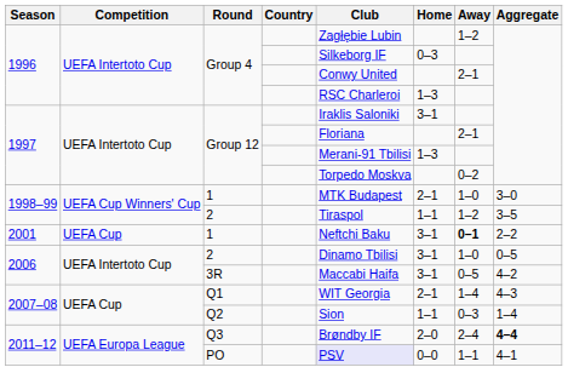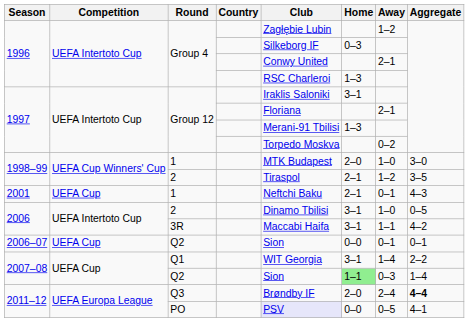 <table class="wikitable">
 <tr>
 <th>Season</th>
 <th>Competition</th>
 <th>Round</th>
 <th>Country</th>
 <th>Club</th>
 <th>Home</th>
 <th>Away</th>
 <th>Aggregate</th>
 </tr>
 <tr>
 <td rowspan="4"><a href='#'>1996</a></td>
 <td rowspan="4"><a href='#'>UEFA Intertoto Cup</a></td>
 <td rowspan="4">Group 4</td>
 <td></td>
 <td><a href='#'>Zagłębie Lubin</a></td>
 <td></td>
 <td>1–2</td>
 </tr>
 <tr>
 <td></td>
 <td><a href='#'>Silkeborg IF</a></td>
 <td>0–3</td>
 <td></td>
 </tr>
 <tr>
 <td></td>
 <td><a href='#'>Conwy United</a></td>
 <td></td>
 <td>2–1</td>
 </tr>
 <tr>
 <td></td>
 <td><a href='#'>RSC Charleroi</a></td>
 <td>1–3</td>
 <td></td>
 </tr>
 <tr>
 <td rowspan="4"><a href='#'>1997</a></td>
 <td rowspan="4">UEFA Intertoto Cup</td>
 <td rowspan="4">Group 12</td>
 <td></td>
 <td><a href='#'>Iraklis Saloniki</a></td>
 <td>3–1</td>
 <td></td>
 </tr>
 <tr>
 <td></td>
 <td><a href='#'>Floriana</a></td>
 <td></td>
 <td>2–1</td>
 </tr>
 <tr>
 <td></td>
 <td><a href='#'>Merani-91 Tbilisi</a></td>
 <td>1–3</td>
 <td></td>
 </tr>
 <tr>
 <td></td>
 <td><a href='#'>Torpedo Moskva</a></td>
 <td></td>
 <td>0–2</td>
 </tr>
 <tr>
 <td rowspan="2"><a href='#'>1998–99</a></td>
 <td rowspan="2"><a href='#'>UEFA Cup Winners' Cup</a></td>
 <td>1</td>
 <td></td>
 <td><a href='#'>MTK Budapest</a></td>
-<td>2–1</td>
+<td>2–0</td>
 <td>1–0</td>
 <td>3–0</td>
 </tr>
 <tr>
 <td>2</td>
 <td></td>
 <td><a href='#'>Tiraspol</a></td>
-<td>1–1</td>
+<td>2–1</td>
 <td>1–2</td>
 <td>3–5</td>
 </tr>
 <tr>
 <td><a href='#'>2001</a></td>
 <td><a href='#'>UEFA Cup</a></td>
 <td>1</td>
 <td></td>
 <td><a href='#'>Neftchi Baku</a></td>
-<td>3–1</td>
-<td><strong>0–1</strong></td>
-<td>2–2</td>
+<td>2–1</td>
+<td>0–1</td>
+<td>4–3</td>
 </tr>
 <tr>
 <td rowspan="2"><a href='#'>2006</a></td>
 <td rowspan="2">UEFA Intertoto Cup</td>
 <td>2</td>
 <td></td>
 <td><a href='#'>Dinamo Tbilisi</a></td>
 <td>3–1</td>
 <td>1–0</td>
 <td>0–5</td>
 </tr>
 <tr>
 <td>3R</td>
 <td></td>
 <td><a href='#'>Maccabi Haifa</a></td>
 <td>3–1</td>
-<td>0–5</td>
+<td>1–1</td>
 <td>4–2</td>
+</tr>
+<tr>
+<td><a href='#'>2006–07</a></td>
+<td><a href='#'>UEFA Cup</a></td>
+<td>Q2</td>
+<td></td>
+<td><a href='#'>Sion</a></td>
+<td>0–0</td>
+<td>0–1</td>
+<td>0–1</td>
 </tr>
 <tr>
 <td rowspan="2"><a href='#'>2007–08</a></td>
 <td rowspan="2">UEFA Cup</td>
 <td>Q1</td>
 <td></td>
 <td><a href='#'>WIT Georgia</a></td>
-<td>2–1</td>
+<td>3–1</td>
 <td>1–4</td>
-<td>4–3</td>
+<td>2–2</td>
 </tr>
 <tr>
 <td>Q2</td>
 <td></td>
 <td><a href='#'>Sion</a></td>
-<td>1–1</td>
+<td style="background: lightgreen;">1–1</td>
 <td>0–3</td>
 <td>1–4</td>
 </tr>
 <tr>
 <td rowspan="2"><a href='#'>2011–12</a></td>
 <td rowspan="2"><a href='#'>UEFA Europa League</a></td>
 <td>Q3</td>
 <td></td>
 <td><a href='#'>Brøndby IF</a></td>
 <td>2–0</td>
 <td>2–4</td>
 <td><strong>4–4</strong></td>
 </tr>
 <tr>
 <td>PO</td>
 <td></td>
 <td style="background: lavender;"><a href='#'>PSV</a></td>
 <td>0–0</td>
-<td>1–1</td>
+<td>0–5</td>
 <td>4–1</td>
 </tr>
 </table>
